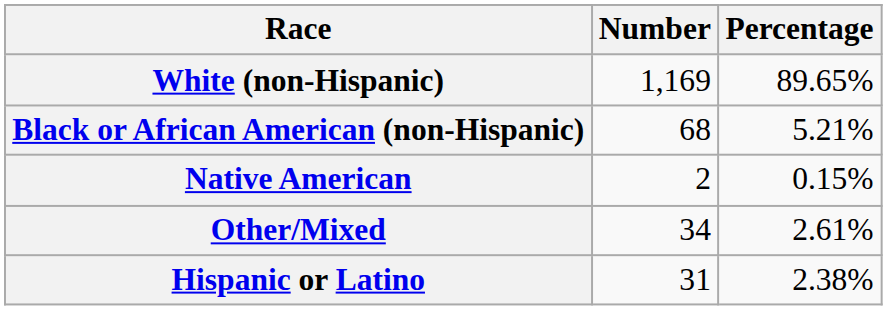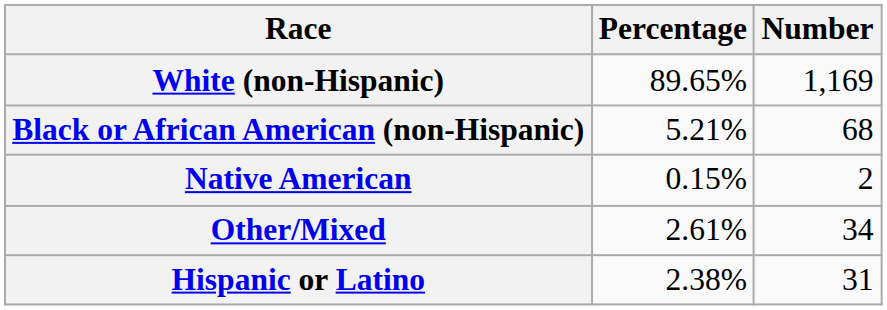 <table class="wikitable" style="text-align:right">
 <tr>
 <th scope="col">Race</th>
+<th scope="col">Percentage</th>
 <th scope="col">Number</th>
-<th scope="col">Percentage</th>
 </tr>
 <tr>
 <th scope="row"><a href='#'>White</a> (non-Hispanic)</th>
+<td>89.65%</td>
 <td>1,169</td>
-<td>89.65%</td>
 </tr>
 <tr>
 <th scope="row"><a href='#'>Black or African American</a> (non-Hispanic)</th>
+<td>5.21%</td>
 <td>68</td>
-<td>5.21%</td>
 </tr>
 <tr>
 <th scope="row"><a href='#'>Native American</a></th>
+<td>0.15%</td>
 <td>2</td>
-<td>0.15%</td>
 </tr>
 <tr>
 <th scope="row"><a href='#'>Other/Mixed</a></th>
+<td>2.61%</td>
 <td>34</td>
-<td>2.61%</td>
 </tr>
 <tr>
 <th scope="row"><a href='#'>Hispanic</a> or <a href='#'>Latino</a></th>
+<td>2.38%</td>
 <td>31</td>
-<td>2.38%</td>
 </tr>
 </table>
